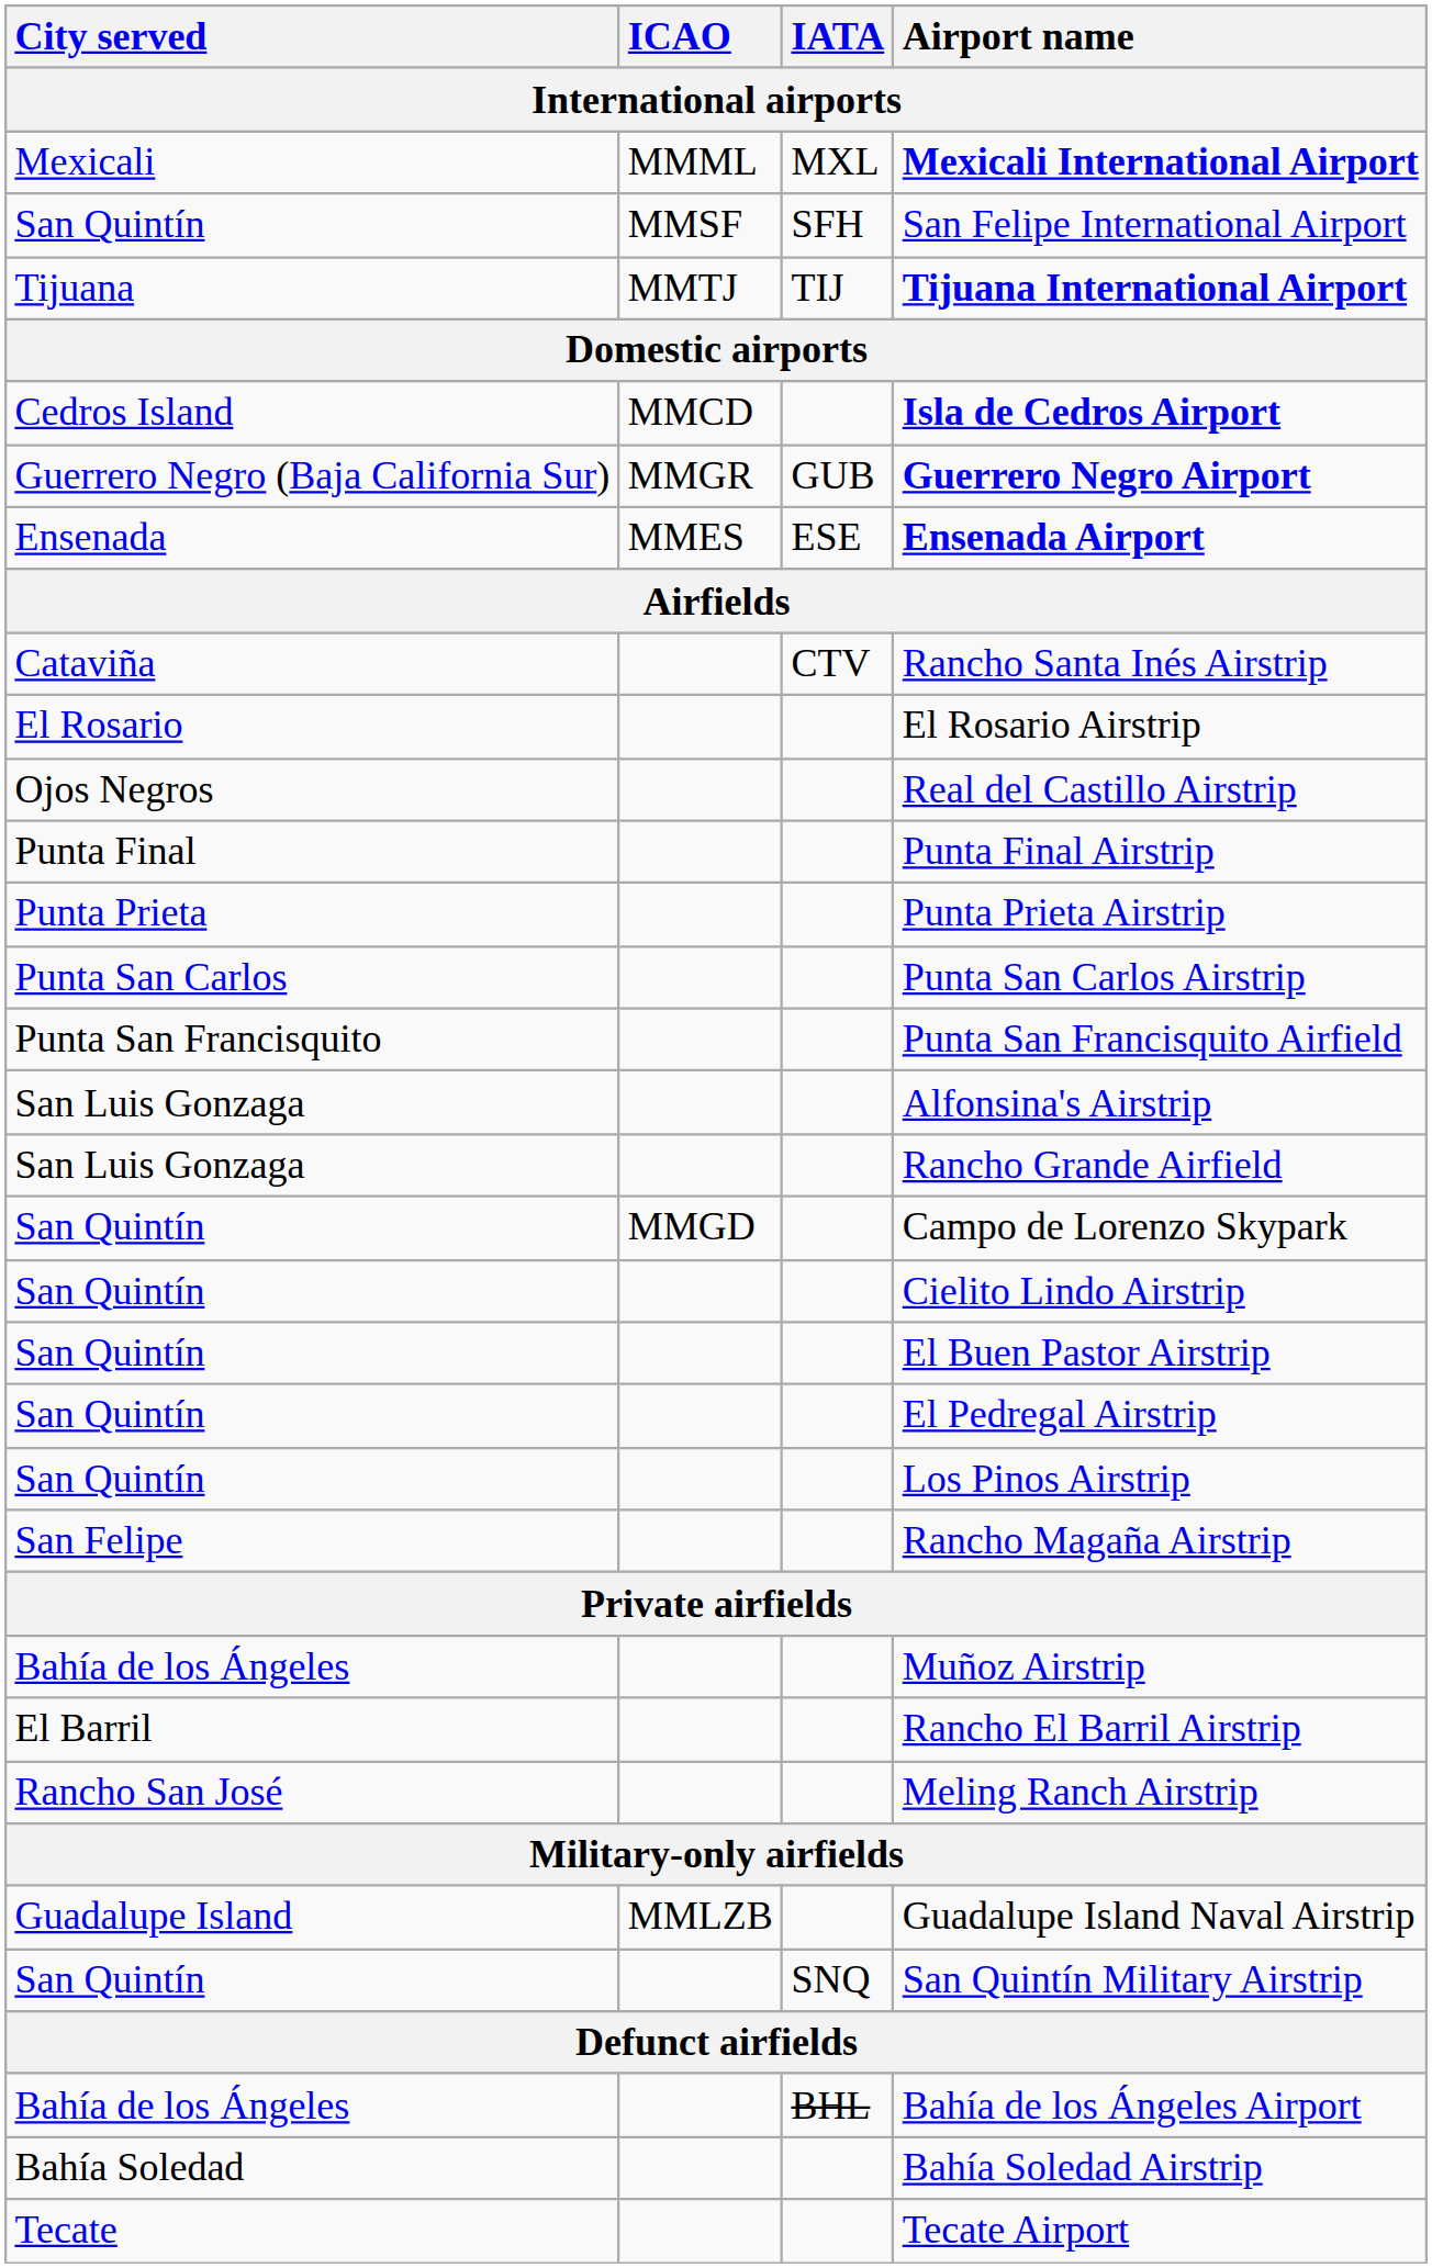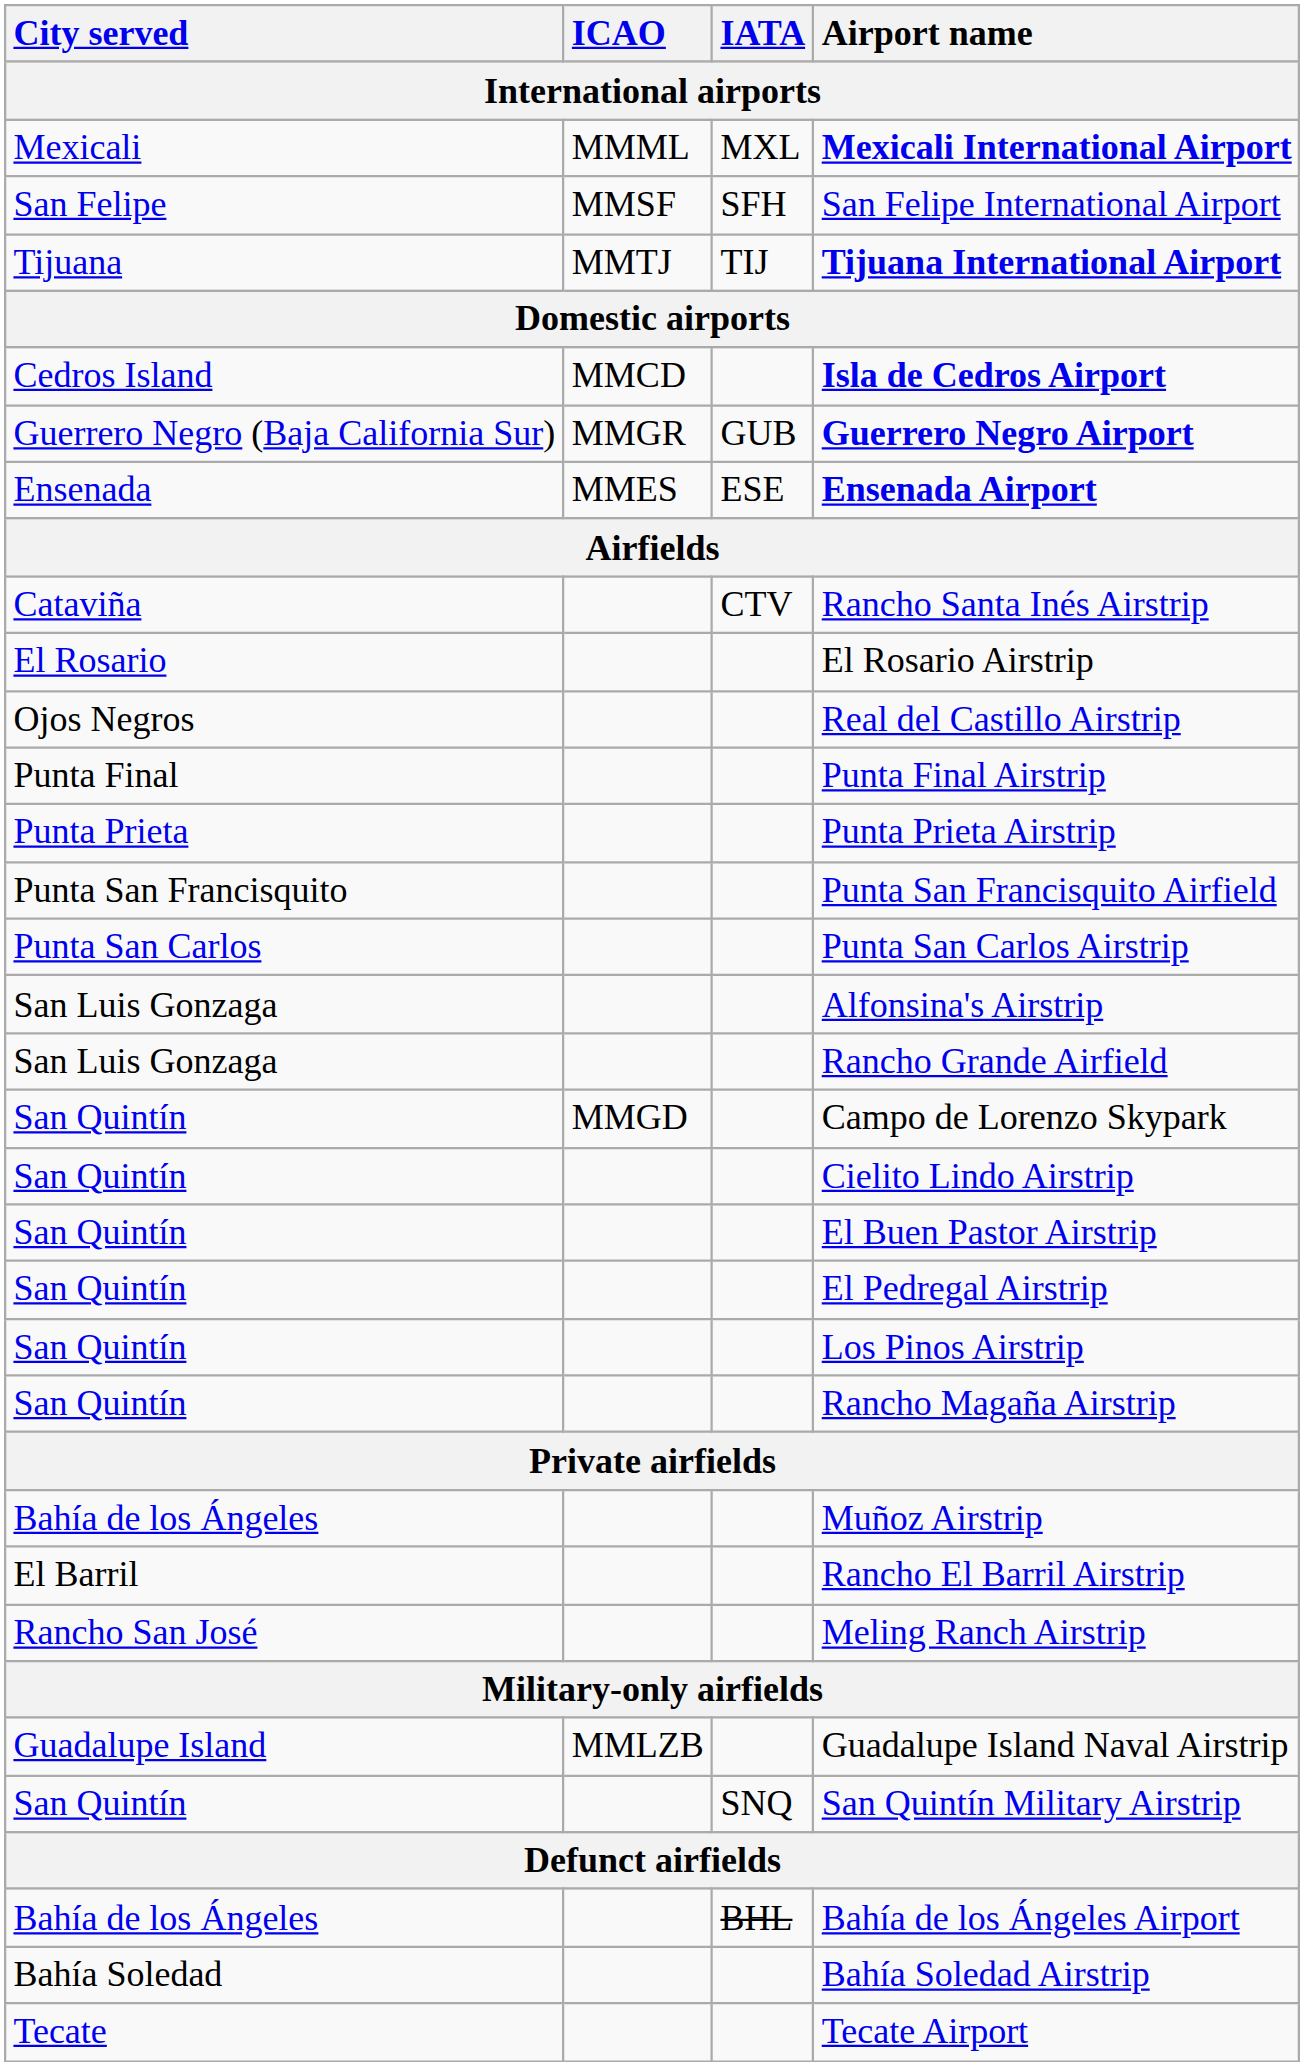 <table class="wikitable sortable">
 <tr valign=baseline>
 <th style="text-align:left;"><a href='#'>City served</a></th>
 <th style="text-align:left;"><a href='#'>ICAO</a></th>
 <th style="text-align:left;"><a href='#'>IATA</a></th>
 <th style="text-align:left;">Airport name</th>
 </tr>
 <tr style="font-weight:bold; background:#CCCCCC;">
 <th colspan="4">International airports</th>
 </tr>
 <tr valign=top>
 <td><a href='#'>Mexicali</a></td>
 <td>MMML</td>
 <td>MXL</td>
 <td><strong><a href='#'>Mexicali International Airport</a></strong></td>
 </tr>
 <tr>
-<td><a href='#'>San Quintín</a></td>
+<td><a href='#'>San Felipe</a></td>
 <td>MMSF</td>
 <td>SFH</td>
 <td><a href='#'>San Felipe International Airport</a></td>
 </tr>
 <tr valign=top>
 <td><a href='#'>Tijuana</a></td>
 <td>MMTJ</td>
 <td>TIJ</td>
 <td><strong><a href='#'>Tijuana International Airport</a></strong></td>
 </tr>
 <tr style="font-weight:bold; background:#CCCCCC;">
 <th colspan="4">Domestic airports</th>
 </tr>
 <tr>
 <td><a href='#'>Cedros Island</a></td>
 <td>MMCD</td>
 <td></td>
 <td><strong><a href='#'>Isla de Cedros Airport</a></strong></td>
 </tr>
 <tr>
 <td><a href='#'>Guerrero Negro</a> (<a href='#'>Baja California Sur</a>)</td>
 <td>MMGR</td>
 <td>GUB</td>
 <td><strong><a href='#'>Guerrero Negro Airport</a></strong></td>
 </tr>
 <tr valign="top">
 <td><a href='#'>Ensenada</a></td>
 <td>MMES</td>
 <td>ESE</td>
 <td><strong><a href='#'>Ensenada Airport</a></strong></td>
 </tr>
 <tr style="font-weight:bold; background:#CCCCCC;">
 <th colspan="4">Airfields</th>
 </tr>
 <tr valign=top>
 <td><a href='#'>Cataviña</a></td>
 <td></td>
 <td>CTV</td>
 <td><a href='#'>Rancho Santa Inés Airstrip</a></td>
 </tr>
 <tr>
 <td><a href='#'>El Rosario</a></td>
 <td></td>
 <td></td>
 <td>El Rosario Airstrip</td>
 </tr>
 <tr valign="top">
 <td>Ojos Negros</td>
 <td></td>
 <td></td>
 <td><a href='#'>Real del Castillo Airstrip</a></td>
 </tr>
 <tr valign="top">
 <td>Punta Final</td>
 <td></td>
 <td></td>
 <td><a href='#'>Punta Final Airstrip</a></td>
 </tr>
 <tr valign=top>
 <td><a href='#'>Punta Prieta</a></td>
 <td></td>
 <td></td>
 <td><a href='#'>Punta Prieta Airstrip</a></td>
 </tr>
 <tr valign=top>
+<td>Punta San Francisquito</td>
+<td></td>
+<td></td>
+<td><a href='#'>Punta San Francisquito Airfield</a></td>
+</tr>
+<tr valign=top>
 <td><a href='#'>Punta San Carlos</a></td>
 <td></td>
 <td></td>
 <td><a href='#'>Punta San Carlos Airstrip</a></td>
-</tr>
-<tr valign=top>
-<td>Punta San Francisquito</td>
-<td></td>
-<td></td>
-<td><a href='#'>Punta San Francisquito Airfield</a></td>
 </tr>
 <tr valign="top">
 <td>San Luis Gonzaga</td>
 <td></td>
 <td></td>
 <td><a href='#'>Alfonsina's Airstrip</a></td>
 </tr>
 <tr valign="top">
 <td>San Luis Gonzaga</td>
 <td></td>
 <td></td>
 <td><a href='#'>Rancho Grande Airfield</a></td>
 </tr>
 <tr valign="top">
 <td><a href='#'>San Quintín</a></td>
 <td>MMGD</td>
 <td></td>
 <td>Campo de Lorenzo Skypark</td>
 </tr>
 <tr valign=top>
 <td><a href='#'>San Quintín</a></td>
 <td></td>
 <td></td>
 <td><a href='#'>Cielito Lindo Airstrip</a></td>
 </tr>
 <tr valign=top>
 <td><a href='#'>San Quintín</a></td>
 <td></td>
 <td></td>
 <td><a href='#'>El Buen Pastor Airstrip</a></td>
 </tr>
 <tr valign=top>
 <td><a href='#'>San Quintín</a></td>
 <td></td>
 <td></td>
 <td><a href='#'>El Pedregal Airstrip</a></td>
 </tr>
 <tr valign=top>
 <td><a href='#'>San Quintín</a></td>
 <td></td>
 <td></td>
 <td><a href='#'>Los Pinos Airstrip</a></td>
 </tr>
 <tr valign=top>
-<td><a href='#'>San Felipe</a></td>
+<td><a href='#'>San Quintín</a></td>
 <td></td>
 <td></td>
 <td><a href='#'>Rancho Magaña Airstrip</a></td>
 </tr>
 <tr style="font-weight:bold; background:#CCCCCC;">
 <th colspan="4">Private airfields</th>
 </tr>
 <tr valign=top>
 <td><a href='#'>Bahía de los Ángeles</a></td>
 <td></td>
 <td></td>
 <td><a href='#'>Muñoz Airstrip</a></td>
 </tr>
 <tr valign="top">
 <td>El Barril</td>
 <td></td>
 <td></td>
 <td><a href='#'>Rancho El Barril Airstrip</a></td>
 </tr>
 <tr valign=top>
 <td><a href='#'>Rancho San José</a></td>
 <td></td>
 <td></td>
 <td><a href='#'>Meling Ranch Airstrip</a></td>
 </tr>
 <tr>
 <th colspan="4">Military-only airfields</th>
 </tr>
 <tr>
 <td><a href='#'>Guadalupe Island</a></td>
 <td>MMLZB</td>
 <td></td>
 <td>Guadalupe Island Naval Airstrip</td>
 </tr>
 <tr>
 <td><a href='#'>San Quintín</a></td>
 <td></td>
 <td>SNQ</td>
 <td><a href='#'>San Quintín Military Airstrip</a></td>
 </tr>
 <tr style="font-weight:bold; background:#CCCCCC;">
 <th colspan="4">Defunct airfields</th>
 </tr>
 <tr>
 <td><a href='#'>Bahía de los Ángeles</a></td>
 <td></td>
 <td><s>BHL</s></td>
 <td><a href='#'>Bahía de los Ángeles Airport</a></td>
 </tr>
 <tr>
 <td>Bahía Soledad</td>
 <td></td>
 <td></td>
 <td><a href='#'>Bahía Soledad Airstrip</a></td>
 </tr>
 <tr valign="top">
 <td><a href='#'>Tecate</a></td>
 <td></td>
 <td></td>
 <td><a href='#'>Tecate Airport</a></td>
 </tr>
 </table>
